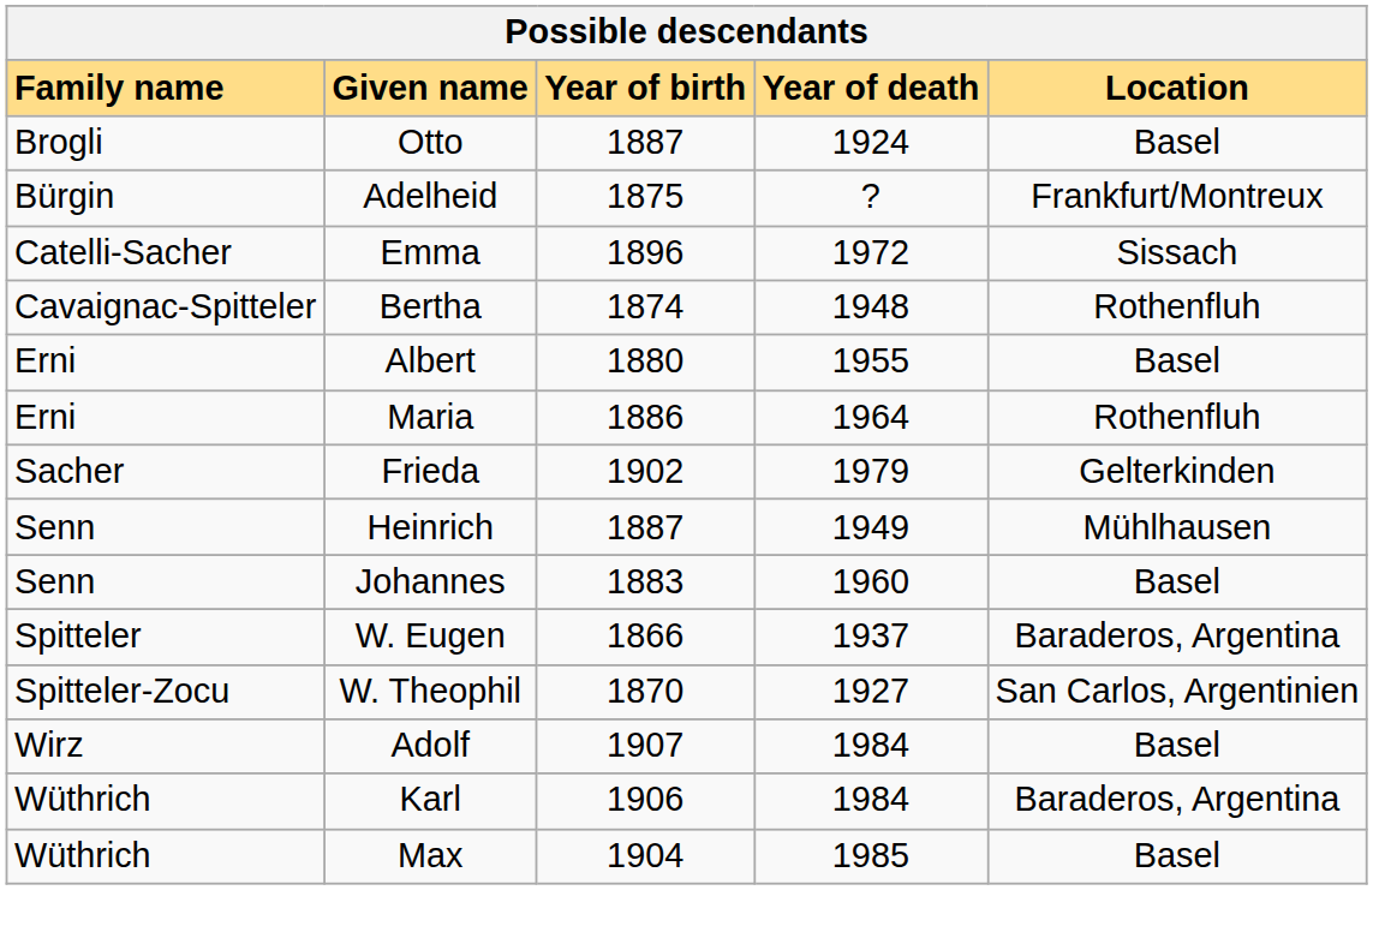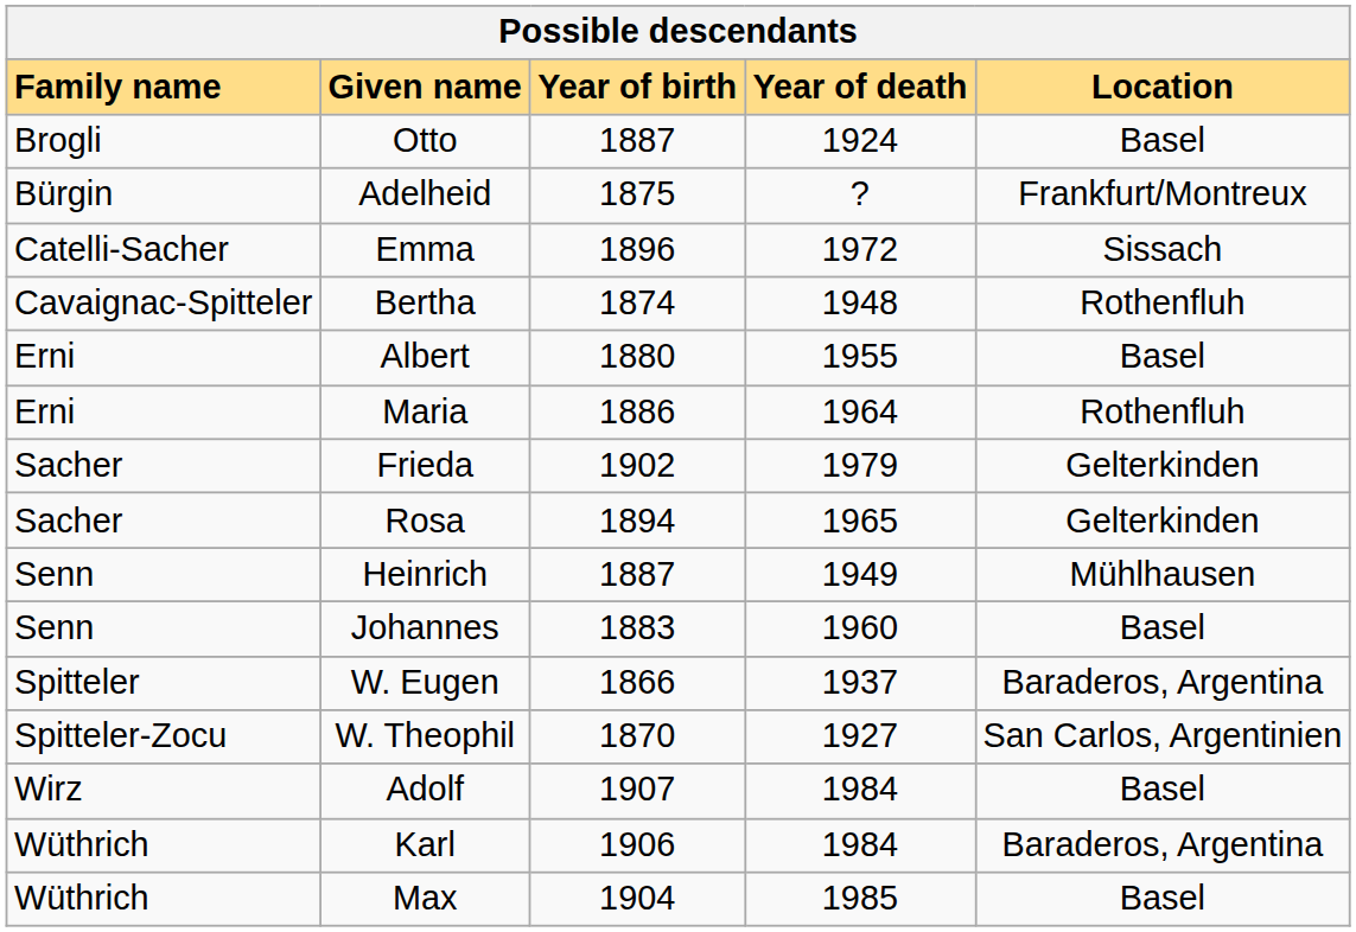 <table class="wikitable" style="margin-left: auto; margin-right: auto; border: none;">
 <tr>
 <th colspan="5">Possible descendants</th>
 </tr>
 <tr bgcolor="FFDD88"align="center">
 <td align=left><strong> Family name</strong></td>
 <td><strong>Given name</strong></td>
 <td><strong>Year of birth</strong></td>
 <td><strong>Year of death</strong></td>
 <td><strong>Location</strong></td>
 </tr>
 <tr align=center>
 <td align=left>Brogli</td>
 <td>Otto</td>
 <td>1887</td>
 <td>1924</td>
 <td>Basel</td>
 </tr>
 <tr align=center>
 <td align=left>Bürgin</td>
 <td>Adelheid</td>
 <td>1875</td>
 <td>?</td>
 <td>Frankfurt/Montreux</td>
 </tr>
 <tr align=center>
 <td align=left>Catelli-Sacher</td>
 <td>Emma</td>
 <td>1896</td>
 <td>1972</td>
 <td>Sissach</td>
 </tr>
 <tr align=center>
 <td align=left>Cavaignac-Spitteler</td>
 <td>Bertha</td>
 <td>1874</td>
 <td>1948</td>
 <td>Rothenfluh</td>
 </tr>
 <tr align=center>
 <td align=left>Erni</td>
 <td>Albert</td>
 <td>1880</td>
 <td>1955</td>
 <td>Basel</td>
 </tr>
 <tr align=center>
 <td align=left>Erni</td>
 <td>Maria</td>
 <td>1886</td>
 <td>1964</td>
 <td>Rothenfluh</td>
 </tr>
 <tr align=center>
 <td align=left>Sacher</td>
 <td>Frieda</td>
 <td>1902</td>
 <td>1979</td>
 <td>Gelterkinden</td>
 </tr>
 <tr align=center>
+<td align=left>Sacher</td>
+<td>Rosa</td>
+<td>1894</td>
+<td>1965</td>
+<td>Gelterkinden</td>
+</tr>
+<tr align=center>
 <td align=left>Senn</td>
 <td>Heinrich</td>
 <td>1887</td>
 <td>1949</td>
 <td>Mühlhausen</td>
 </tr>
 <tr align=center>
 <td align=left>Senn</td>
 <td>Johannes</td>
 <td>1883</td>
 <td>1960</td>
 <td>Basel</td>
 </tr>
 <tr align=center>
 <td align=left>Spitteler</td>
 <td>W. Eugen</td>
 <td>1866</td>
 <td>1937</td>
 <td>Baraderos, Argentina</td>
 </tr>
 <tr align=center>
 <td align=left>Spitteler-Zocu</td>
 <td>W. Theophil</td>
 <td>1870</td>
 <td>1927</td>
 <td>San Carlos, Argentinien</td>
 </tr>
 <tr align=center>
 <td align=left>Wirz</td>
 <td>Adolf</td>
 <td>1907</td>
 <td>1984</td>
 <td>Basel</td>
 </tr>
 <tr align=center>
 <td align=left>Wüthrich</td>
 <td>Karl</td>
 <td>1906</td>
 <td>1984</td>
 <td>Baraderos, Argentina</td>
 </tr>
 <tr align=center>
 <td align=left>Wüthrich</td>
 <td>Max</td>
 <td>1904</td>
 <td>1985</td>
 <td>Basel</td>
 </tr>
 </table>
